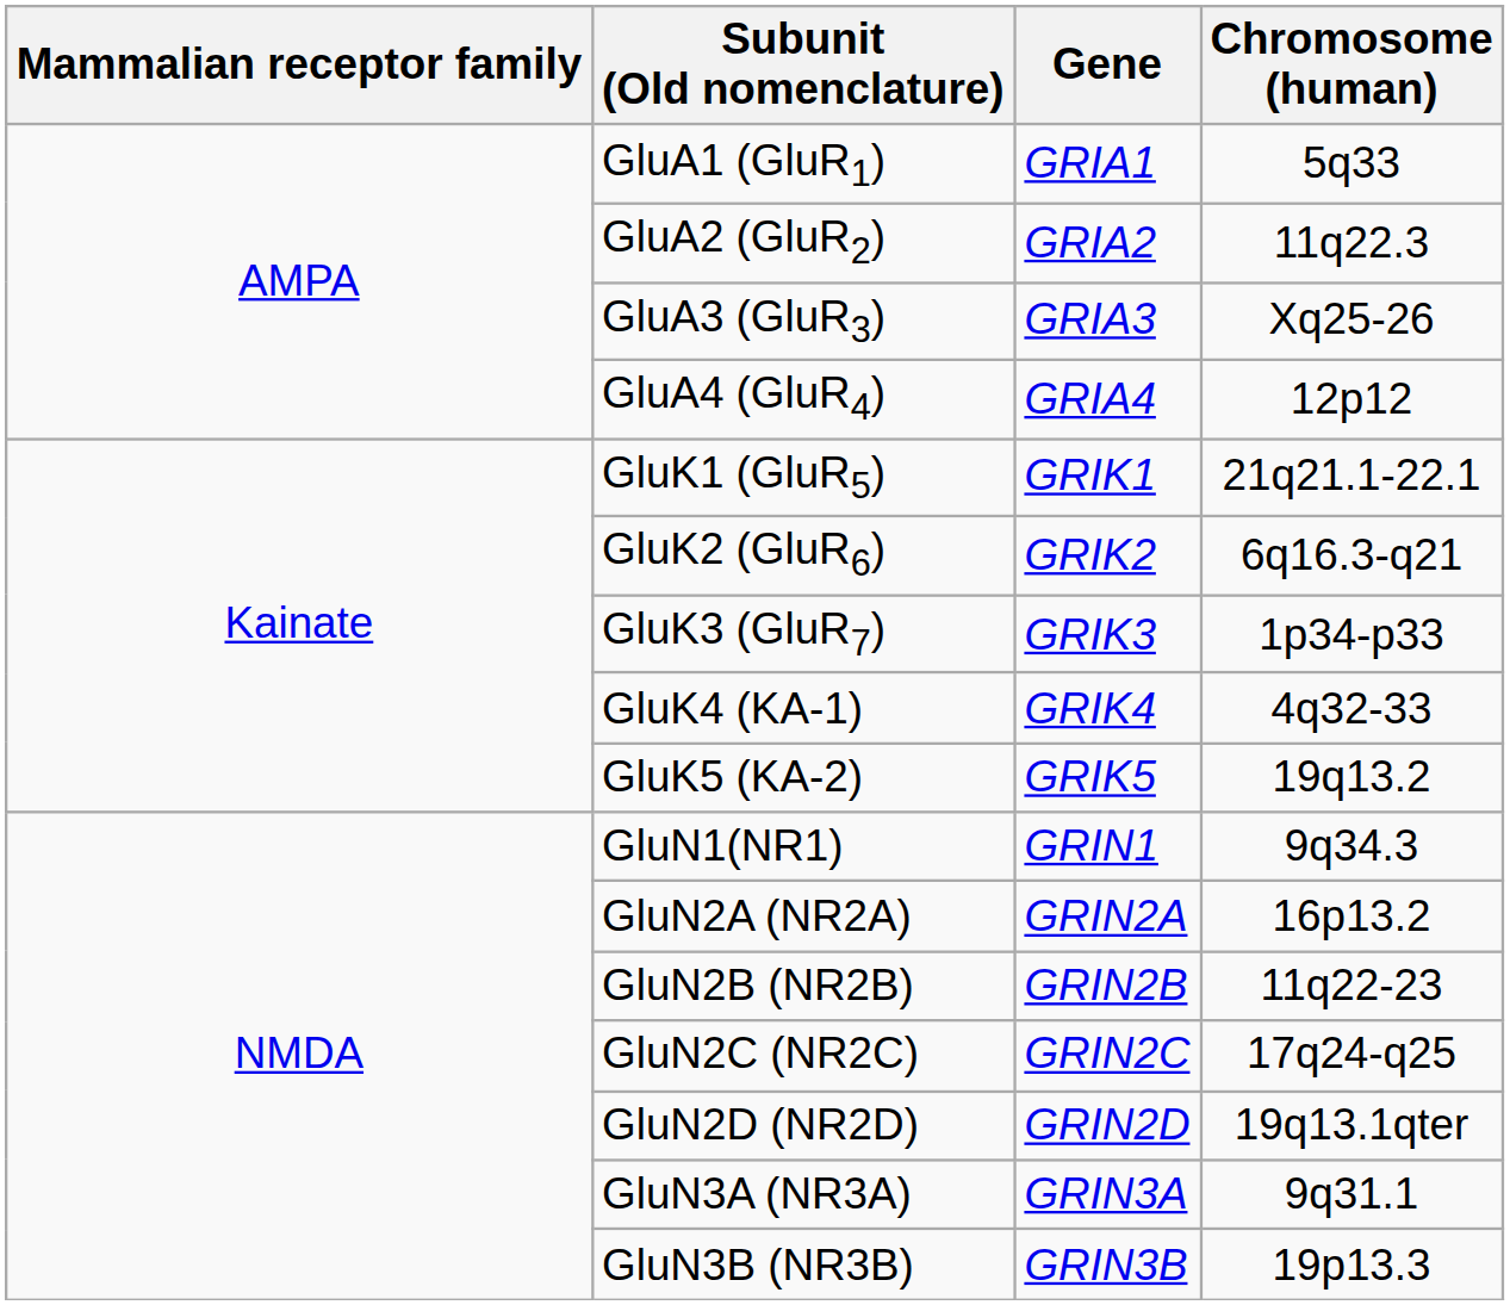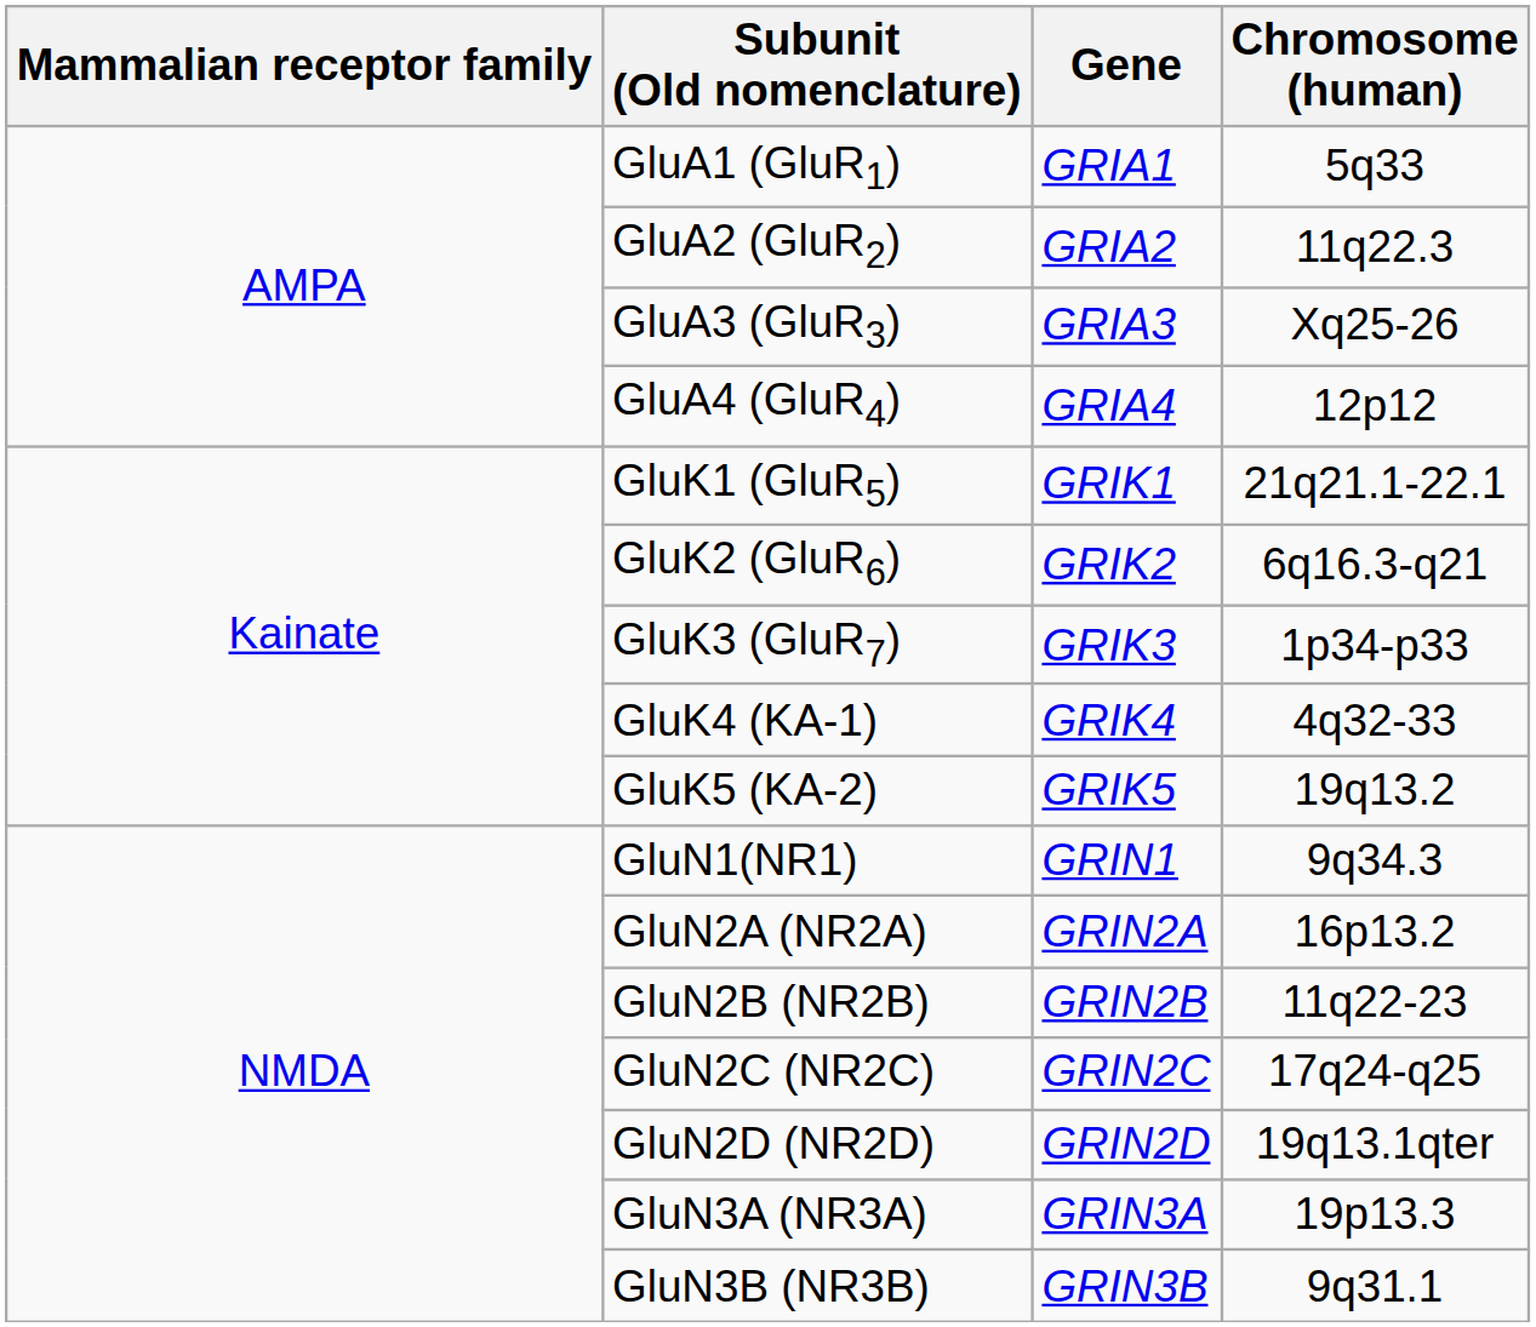 <table class="wikitable">
 <tr>
 <th>Mammalian receptor family</th>
 <th>Subunit<br>(Old nomenclature)</th>
 <th>Gene</th>
 <th>Chromosome<br>(human)</th>
 </tr>
 <tr>
 <td rowspan="4" align="center"><a href='#'>AMPA</a></td>
 <td>GluA1 (GluR<sub>1</sub>)</td>
 <td><em><a href='#'>GRIA1</a></em></td>
 <td align="center">5q33</td>
 </tr>
 <tr>
 <td>GluA2 (GluR<sub>2</sub>)</td>
 <td><em><a href='#'>GRIA2</a></em></td>
 <td align="center">11q22.3</td>
 </tr>
 <tr>
 <td>GluA3 (GluR<sub>3</sub>)</td>
 <td><em><a href='#'>GRIA3</a></em></td>
 <td align="center">Xq25-26</td>
 </tr>
 <tr>
 <td>GluA4 (GluR<sub>4</sub>)</td>
 <td><em><a href='#'>GRIA4</a></em></td>
 <td align="center">12p12</td>
 </tr>
 <tr>
 <td rowspan="5" align="center"><a href='#'>Kainate</a></td>
 <td>GluK1 (GluR<sub>5</sub>)</td>
 <td><em><a href='#'>GRIK1</a></em></td>
 <td align="center">21q21.1-22.1</td>
 </tr>
 <tr>
 <td>GluK2 (GluR<sub>6</sub>)</td>
 <td><em><a href='#'>GRIK2</a></em></td>
 <td align="center">6q16.3-q21</td>
 </tr>
 <tr>
 <td>GluK3 (GluR<sub>7</sub>)</td>
 <td><em><a href='#'>GRIK3</a></em></td>
 <td align="center">1p34-p33</td>
 </tr>
 <tr>
 <td>GluK4 (KA-1)</td>
 <td><em><a href='#'>GRIK4</a></em></td>
 <td align="center">4q32-33</td>
 </tr>
 <tr>
 <td>GluK5 (KA-2)</td>
 <td><em><a href='#'>GRIK5</a></em></td>
 <td align="center">19q13.2</td>
 </tr>
 <tr>
 <td rowspan="7" align="center"><a href='#'>NMDA</a></td>
 <td>GluN1(NR1)</td>
 <td><em><a href='#'>GRIN1</a></em></td>
 <td align="center">9q34.3</td>
 </tr>
 <tr>
 <td>GluN2A (NR2A)</td>
 <td><em><a href='#'>GRIN2A</a></em></td>
 <td align="center">16p13.2</td>
 </tr>
 <tr>
 <td>GluN2B (NR2B)</td>
 <td><em><a href='#'>GRIN2B</a></em></td>
 <td align="center">11q22-23</td>
 </tr>
 <tr>
 <td>GluN2C (NR2C)</td>
 <td><em><a href='#'>GRIN2C</a></em></td>
 <td align="center">17q24-q25</td>
 </tr>
 <tr>
 <td>GluN2D (NR2D)</td>
 <td><em><a href='#'>GRIN2D</a></em></td>
 <td align="center">19q13.1qter</td>
 </tr>
 <tr>
 <td>GluN3A (NR3A)</td>
 <td><em><a href='#'>GRIN3A</a></em></td>
-<td align="center">9q31.1</td>
+<td align="center">19p13.3</td>
 </tr>
 <tr>
 <td>GluN3B (NR3B)</td>
 <td><em><a href='#'>GRIN3B</a></em></td>
-<td align="center">19p13.3</td>
+<td align="center">9q31.1</td>
 </tr>
 </table>
